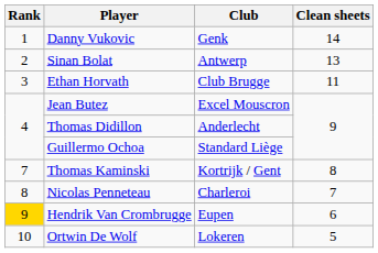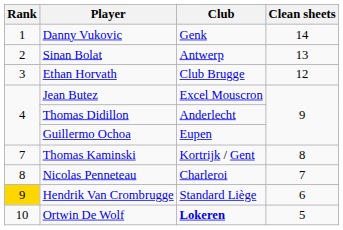 <table class="wikitable" style="text-align:center">
 <tr>
 <th>Rank</th>
 <th>Player</th>
 <th>Club</th>
 <th>Clean sheets</th>
 </tr>
 <tr>
 <td>1</td>
 <td align="left"> <a href='#'>Danny Vukovic</a></td>
 <td align="left"><a href='#'>Genk</a></td>
 <td>14</td>
 </tr>
 <tr>
 <td>2</td>
 <td align="left"> <a href='#'>Sinan Bolat</a></td>
 <td align="left"><a href='#'>Antwerp</a></td>
 <td>13</td>
 </tr>
 <tr>
 <td>3</td>
 <td align="left"> <a href='#'>Ethan Horvath</a></td>
 <td align="left"><a href='#'>Club Brugge</a></td>
-<td>11</td>
+<td>12</td>
 </tr>
 <tr>
 <td rowspan="3">4</td>
 <td align="left"> <a href='#'>Jean Butez</a></td>
 <td align="left"><a href='#'>Excel Mouscron</a></td>
 <td rowspan="3">9</td>
 </tr>
 <tr>
 <td align="left"> <a href='#'>Thomas Didillon</a></td>
 <td align="left"><a href='#'>Anderlecht</a></td>
 </tr>
 <tr>
 <td align="left"> <a href='#'>Guillermo Ochoa</a></td>
-<td align="left"><a href='#'>Standard Liège</a></td>
+<td align="left"><a href='#'>Eupen</a></td>
 </tr>
 <tr>
 <td>7</td>
 <td align="left"> <a href='#'>Thomas Kaminski</a></td>
 <td align="left"><a href='#'>Kortrijk</a> / <a href='#'>Gent</a></td>
 <td>8</td>
 </tr>
 <tr>
 <td>8</td>
 <td align="left"> <a href='#'>Nicolas Penneteau</a></td>
 <td align="left"><a href='#'>Charleroi</a></td>
 <td>7</td>
 </tr>
 <tr>
 <td style="background: gold;">9</td>
 <td align="left"> <a href='#'>Hendrik Van Crombrugge</a></td>
-<td align="left"><a href='#'>Eupen</a></td>
+<td align="left"><a href='#'>Standard Liège</a></td>
 <td>6</td>
 </tr>
 <tr>
 <td>10</td>
 <td align="left"> <a href='#'>Ortwin De Wolf</a></td>
-<td align="left"><a href='#'>Lokeren</a></td>
+<td align="left"><strong><a href='#'>Lokeren</a></strong></td>
 <td>5</td>
 </tr>
 </table>
